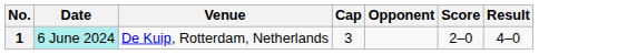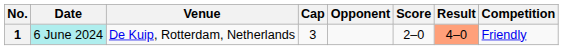 <table class="wikitable sortable plainrowheaders">
 <tr>
 <th scope=col>No.</th>
 <th scope=col>Date</th>
 <th scope=col>Venue</th>
 <th scope=col>Cap</th>
 <th scope=col>Opponent</th>
 <th scope=col>Score</th>
 <th scope=col>Result</th>
+<th scope=col>Competition</th>
 </tr>
 <tr>
 <th scope=row>1</th>
 <td style="background: paleturquoise;">6 June 2024</td>
 <td><a href='#'>De Kuip</a>, Rotterdam, Netherlands</td>
 <td align="center">3</td>
 <td></td>
 <td align="center">2–0</td>
-<td align="center">4–0</td>
+<td align="center" style="background: lightsalmon;">4–0</td>
+<td><a href='#'>Friendly</a></td>
 </tr>
 </table>
